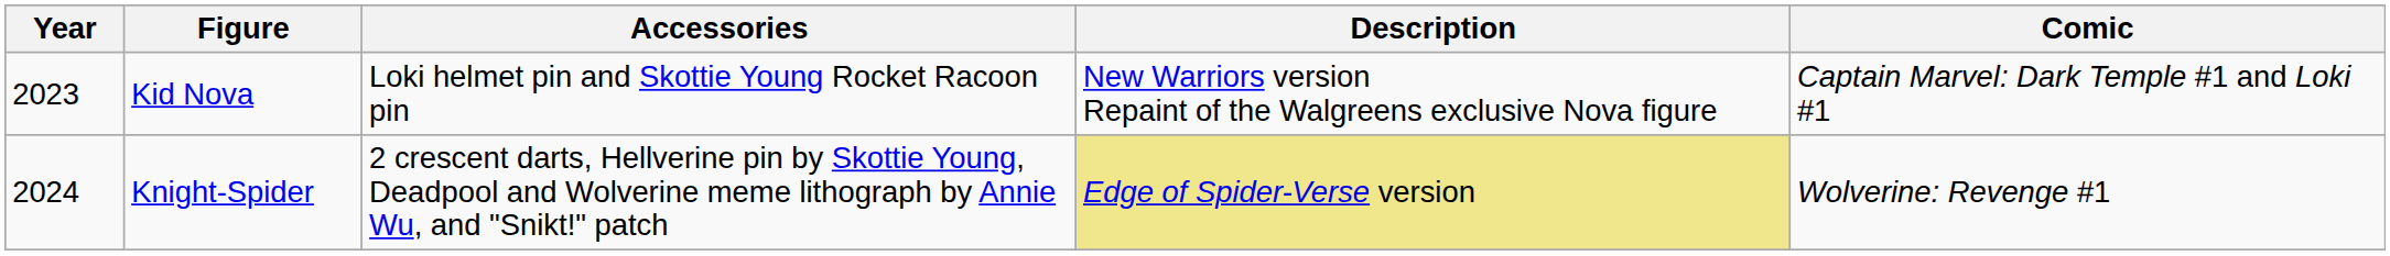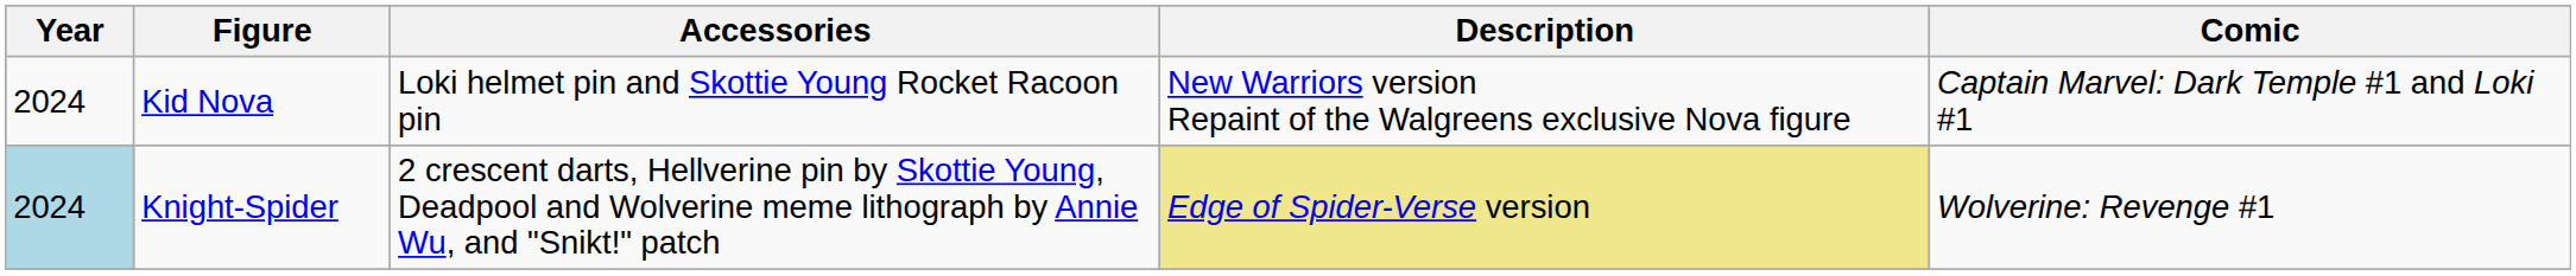 <table class="wikitable" style="width:100%;">
 <tr>
 <th width=5%>Year</th>
 <th width=10%>Figure</th>
 <th width=30%>Accessories</th>
 <th width=30%>Description</th>
 <th width=40%>Comic</th>
 </tr>
 <tr>
-<td>2023</td>
+<td>2024</td>
 <td><a href='#'>Kid Nova</a></td>
 <td>Loki helmet pin and <a href='#'>Skottie Young</a> Rocket Racoon pin</td>
 <td><a href='#'>New Warriors</a> version<br>Repaint of the Walgreens exclusive Nova figure</td>
 <td><em>Captain Marvel: Dark Temple</em> #1 and <em>Loki</em> #1</td>
 </tr>
 <tr>
-<td>2024</td>
+<td style="background: lightblue;">2024</td>
 <td><a href='#'>Knight-Spider</a></td>
 <td>2 crescent darts, Hellverine pin by <a href='#'>Skottie Young</a>, Deadpool and Wolverine meme lithograph by <a href='#'>Annie Wu</a>, and "Snikt!" patch</td>
 <td style="background: khaki;"><em><a href='#'>Edge of Spider-Verse</a></em> version</td>
 <td><em>Wolverine: Revenge</em> #1</td>
 </tr>
 </table>
